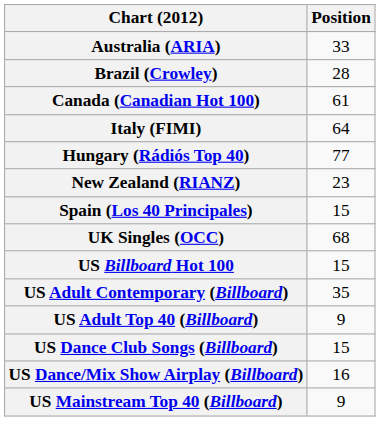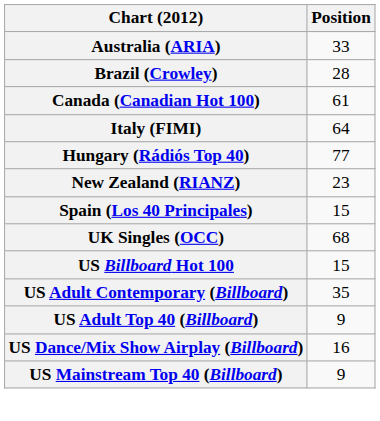 <table class="wikitable sortable plainrowheaders" style="text-align:center">
 <tr>
 <th scope="col">Chart (2012)</th>
 <th scope="col">Position</th>
 </tr>
 <tr>
 <th scope="row">Australia (<a href='#'>ARIA</a>)</th>
 <td>33</td>
 </tr>
 <tr>
 <th scope="row">Brazil (<a href='#'>Crowley</a>)</th>
 <td style="text-align:center;">28</td>
 </tr>
 <tr>
 <th scope="row">Canada (<a href='#'>Canadian Hot 100</a>)</th>
 <td>61</td>
 </tr>
 <tr>
 <th scope="row">Italy (FIMI)</th>
 <td>64</td>
 </tr>
 <tr>
 <th scope="row">Hungary (<a href='#'>Rádiós Top 40</a>)</th>
 <td>77</td>
 </tr>
 <tr>
 <th scope="row">New Zealand (<a href='#'>RIANZ</a>)</th>
 <td>23</td>
 </tr>
 <tr>
 <th scope="row">Spain (<a href='#'>Los 40 Principales</a>)</th>
 <td>15</td>
 </tr>
 <tr>
 <th scope="row">UK Singles (<a href='#'>OCC</a>)</th>
 <td>68</td>
 </tr>
 <tr>
 <th scope="row">US <a href='#'><em>Billboard</em> Hot 100</a></th>
 <td>15</td>
 </tr>
 <tr>
 <th scope="row">US <a href='#'>Adult Contemporary</a> (<a href='#'><em>Billboard</em></a>)</th>
 <td>35</td>
 </tr>
 <tr>
 <th scope="row">US <a href='#'>Adult Top 40</a> (<a href='#'><em>Billboard</em></a>)</th>
 <td>9</td>
 </tr>
 <tr>
-<th scope="row">US <a href='#'>Dance Club Songs</a> (<a href='#'><em>Billboard</em></a>)</th>
-<td>15</td>
-</tr>
-<tr>
 <th scope="row">US <a href='#'>Dance/Mix Show Airplay</a> (<a href='#'><em>Billboard</em></a>)</th>
 <td>16</td>
 </tr>
 <tr>
 <th scope="row">US <a href='#'>Mainstream Top 40</a> (<a href='#'><em>Billboard</em></a>)</th>
 <td>9</td>
 </tr>
 </table>
